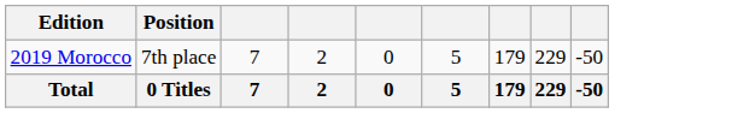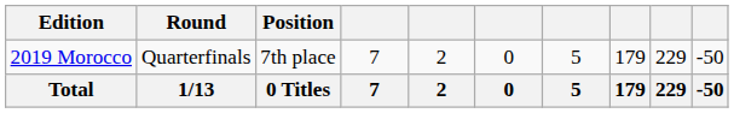 <table class="wikitable sortable" style="text-align: center;font-size:90%;">
 <tr>
 <th scope="col">Edition</th>
+<th scope="col">Round</th>
 <th scope="col">Position</th>
 <th scope="col" width="40"></th>
 <th scope="col" width="40"></th>
 <th scope="col" width="40"></th>
 <th scope="col" width="40"></th>
 <th></th>
 <th></th>
 <th></th>
 </tr>
 <tr>
 <td style="text-align: left;"> <a href='#'>2019 Morocco</a></td>
+<td>Quarterfinals</td>
 <td>7th place</td>
 <td>7</td>
 <td>2</td>
 <td>0</td>
 <td>5</td>
 <td>179</td>
 <td>229</td>
 <td>-50</td>
 </tr>
 <tr>
 <th>Total</th>
+<th>1/13</th>
 <th>0 Titles</th>
 <th>7</th>
 <th>2</th>
 <th>0</th>
 <th>5</th>
 <th>179</th>
 <th>229</th>
 <th>-50</th>
 </tr>
 </table>
